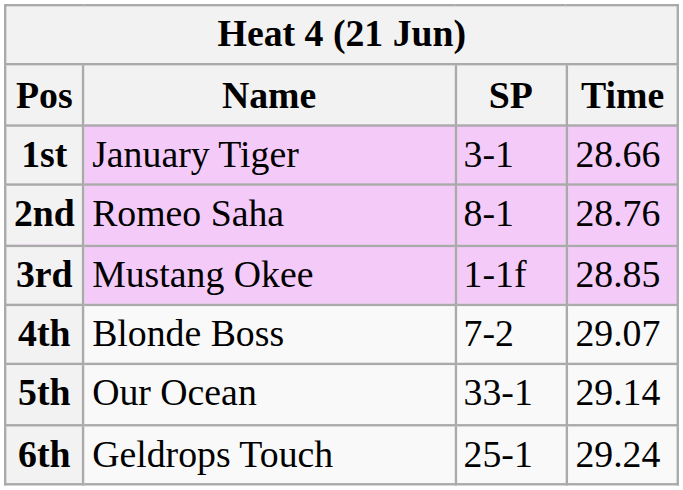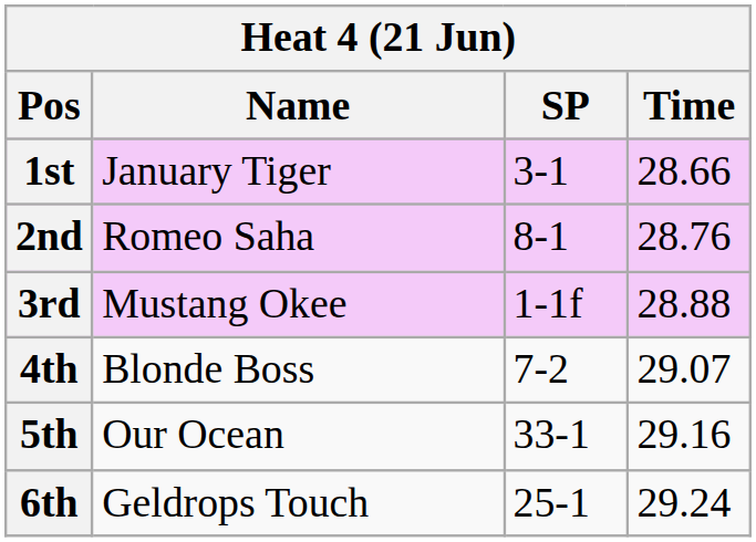 <table class="wikitable">
 <tr>
 <th colspan="6">Heat 4 (21 Jun)</th>
 </tr>
 <tr>
 <th width=20>Pos</th>
 <th width=150>Name</th>
 <th width=40>SP</th>
 <th width=40>Time</th>
 </tr>
 <tr style="background: #f4caf9;">
 <th>1st</th>
 <td>January Tiger</td>
 <td>3-1</td>
 <td>28.66</td>
 </tr>
 <tr style="background: #f4caf9;">
 <th>2nd</th>
 <td>Romeo Saha</td>
 <td>8-1</td>
 <td>28.76</td>
 </tr>
 <tr style="background: #f4caf9;">
 <th>3rd</th>
 <td>Mustang Okee</td>
 <td>1-1f</td>
-<td>28.85</td>
+<td>28.88</td>
 </tr>
 <tr>
 <th>4th</th>
 <td>Blonde Boss</td>
 <td>7-2</td>
 <td>29.07</td>
 </tr>
 <tr>
 <th>5th</th>
 <td>Our Ocean</td>
 <td>33-1</td>
-<td>29.14</td>
+<td>29.16</td>
 </tr>
 <tr>
 <th>6th</th>
 <td>Geldrops Touch</td>
 <td>25-1</td>
 <td>29.24</td>
 </tr>
 </table>
